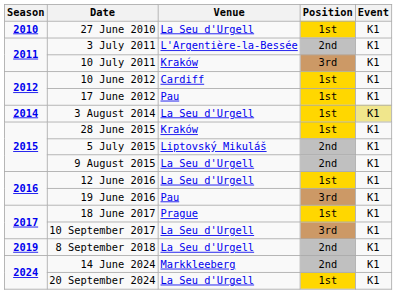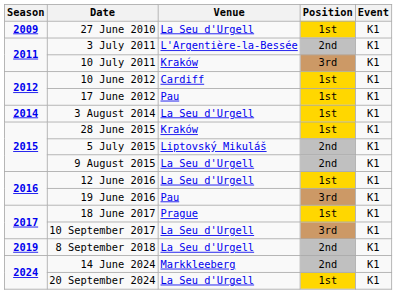 <table class="wikitable" style="text-align:center; font-size:95%;">
 <tr>
 <th>Season</th>
 <th>Date</th>
 <th>Venue</th>
 <th>Position</th>
 <th>Event</th>
 </tr>
 <tr>
-<td><strong><a href='#'>2010</a></strong></td>
+<td><strong><a href='#'>2009</a></strong></td>
 <td align=right>27 June 2010</td>
 <td align=left><a href='#'>La Seu d'Urgell</a></td>
 <td bgcolor=gold>1st</td>
 <td>K1</td>
 </tr>
 <tr>
 <td rowspan=2><strong><a href='#'>2011</a></strong></td>
 <td align=right>3 July 2011</td>
 <td align=left><a href='#'>L'Argentière-la-Bessée</a></td>
 <td bgcolor=silver>2nd</td>
 <td>K1</td>
 </tr>
 <tr>
 <td align=right>10 July 2011</td>
 <td align=left><a href='#'>Kraków</a></td>
 <td bgcolor=cc9966>3rd</td>
 <td>K1</td>
 </tr>
 <tr>
 <td rowspan=2><strong><a href='#'>2012</a></strong></td>
 <td align=right>10 June 2012</td>
 <td align=left><a href='#'>Cardiff</a></td>
 <td bgcolor=gold>1st</td>
 <td>K1</td>
 </tr>
 <tr>
 <td align=right>17 June 2012</td>
 <td align=left><a href='#'>Pau</a></td>
 <td bgcolor=gold>1st</td>
 <td>K1</td>
 </tr>
 <tr>
 <td><strong><a href='#'>2014</a></strong></td>
 <td align=right>3 August 2014</td>
 <td align=left><a href='#'>La Seu d'Urgell</a></td>
 <td bgcolor=gold>1st</td>
-<td style="background: khaki;">K1</td>
+<td>K1</td>
 </tr>
 <tr>
 <td rowspan=3><strong><a href='#'>2015</a></strong></td>
 <td align=right>28 June 2015</td>
 <td align=left><a href='#'>Kraków</a></td>
 <td bgcolor=gold>1st</td>
 <td>K1</td>
 </tr>
 <tr>
 <td align=right>5 July 2015</td>
 <td align=left><a href='#'>Liptovský Mikuláš</a></td>
 <td bgcolor=silver>2nd</td>
 <td>K1</td>
 </tr>
 <tr>
 <td align=right>9 August 2015</td>
 <td align=left><a href='#'>La Seu d'Urgell</a></td>
 <td bgcolor=silver>2nd</td>
 <td>K1</td>
 </tr>
 <tr>
 <td rowspan=2><strong><a href='#'>2016</a></strong></td>
 <td align=right>12 June 2016</td>
 <td align=left><a href='#'>La Seu d'Urgell</a></td>
 <td bgcolor=gold>1st</td>
 <td>K1</td>
 </tr>
 <tr>
 <td align=right>19 June 2016</td>
 <td align=left><a href='#'>Pau</a></td>
 <td bgcolor=cc9966>3rd</td>
 <td>K1</td>
 </tr>
 <tr>
 <td rowspan=2><strong><a href='#'>2017</a></strong></td>
 <td align=right>18 June 2017</td>
 <td align=left><a href='#'>Prague</a></td>
 <td bgcolor=gold>1st</td>
 <td>K1</td>
 </tr>
 <tr>
 <td align=right>10 September 2017</td>
 <td align=left><a href='#'>La Seu d'Urgell</a></td>
 <td bgcolor=cc9966>3rd</td>
 <td>K1</td>
 </tr>
 <tr>
 <td><strong><a href='#'>2019</a></strong></td>
 <td align=right>8 September 2018</td>
 <td align=left><a href='#'>La Seu d'Urgell</a></td>
 <td bgcolor=silver>2nd</td>
 <td>K1</td>
 </tr>
 <tr>
 <td rowspan=2><strong><a href='#'>2024</a></strong></td>
 <td align=right>14 June 2024</td>
 <td align=left><a href='#'>Markkleeberg</a></td>
 <td bgcolor=silver>2nd</td>
 <td>K1</td>
 </tr>
 <tr>
 <td align=right>20 September 2024</td>
 <td align=left><a href='#'>La Seu d'Urgell</a></td>
 <td bgcolor=gold>1st</td>
 <td>K1</td>
 </tr>
 </table>
